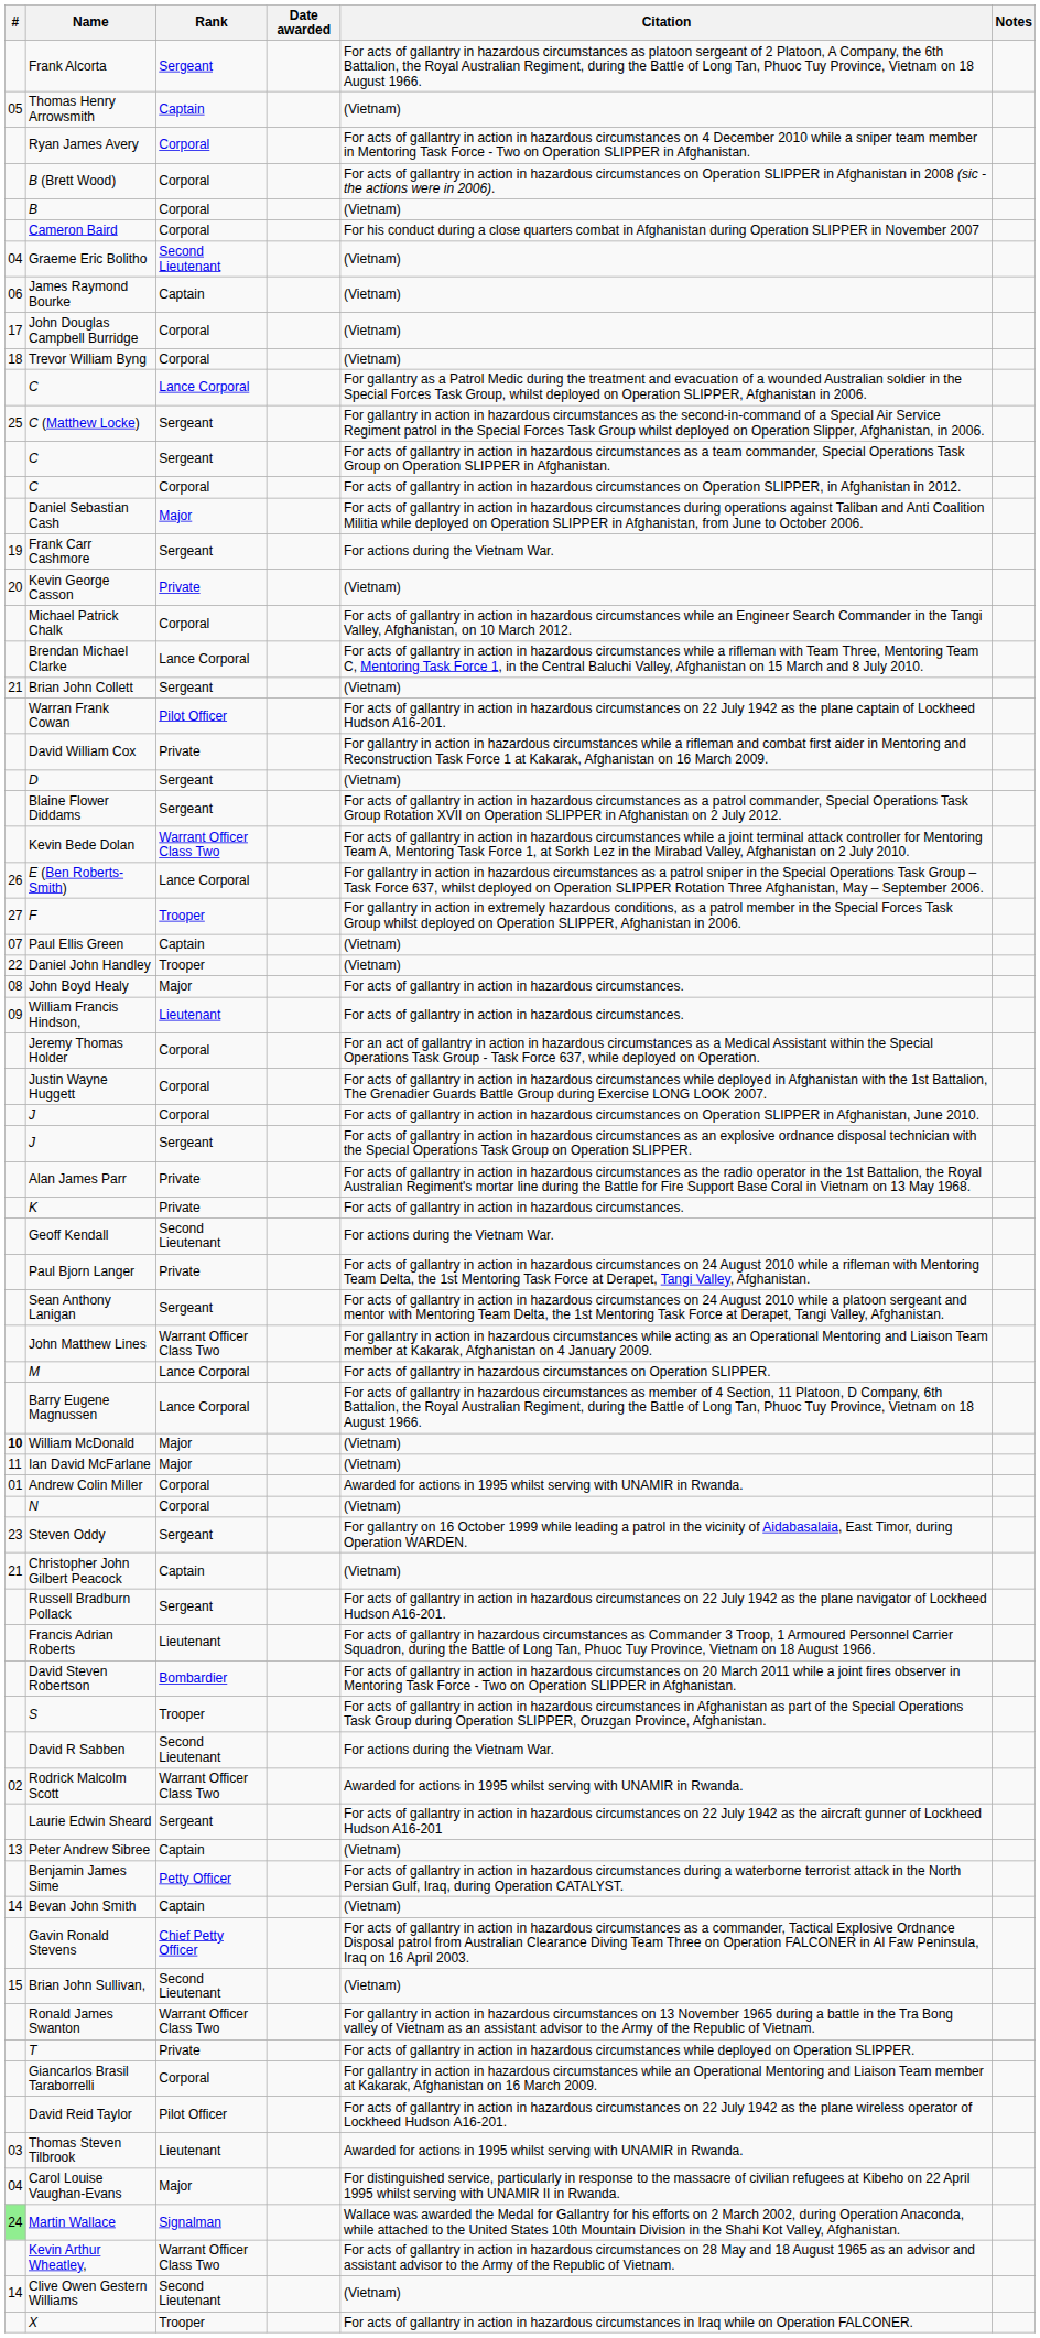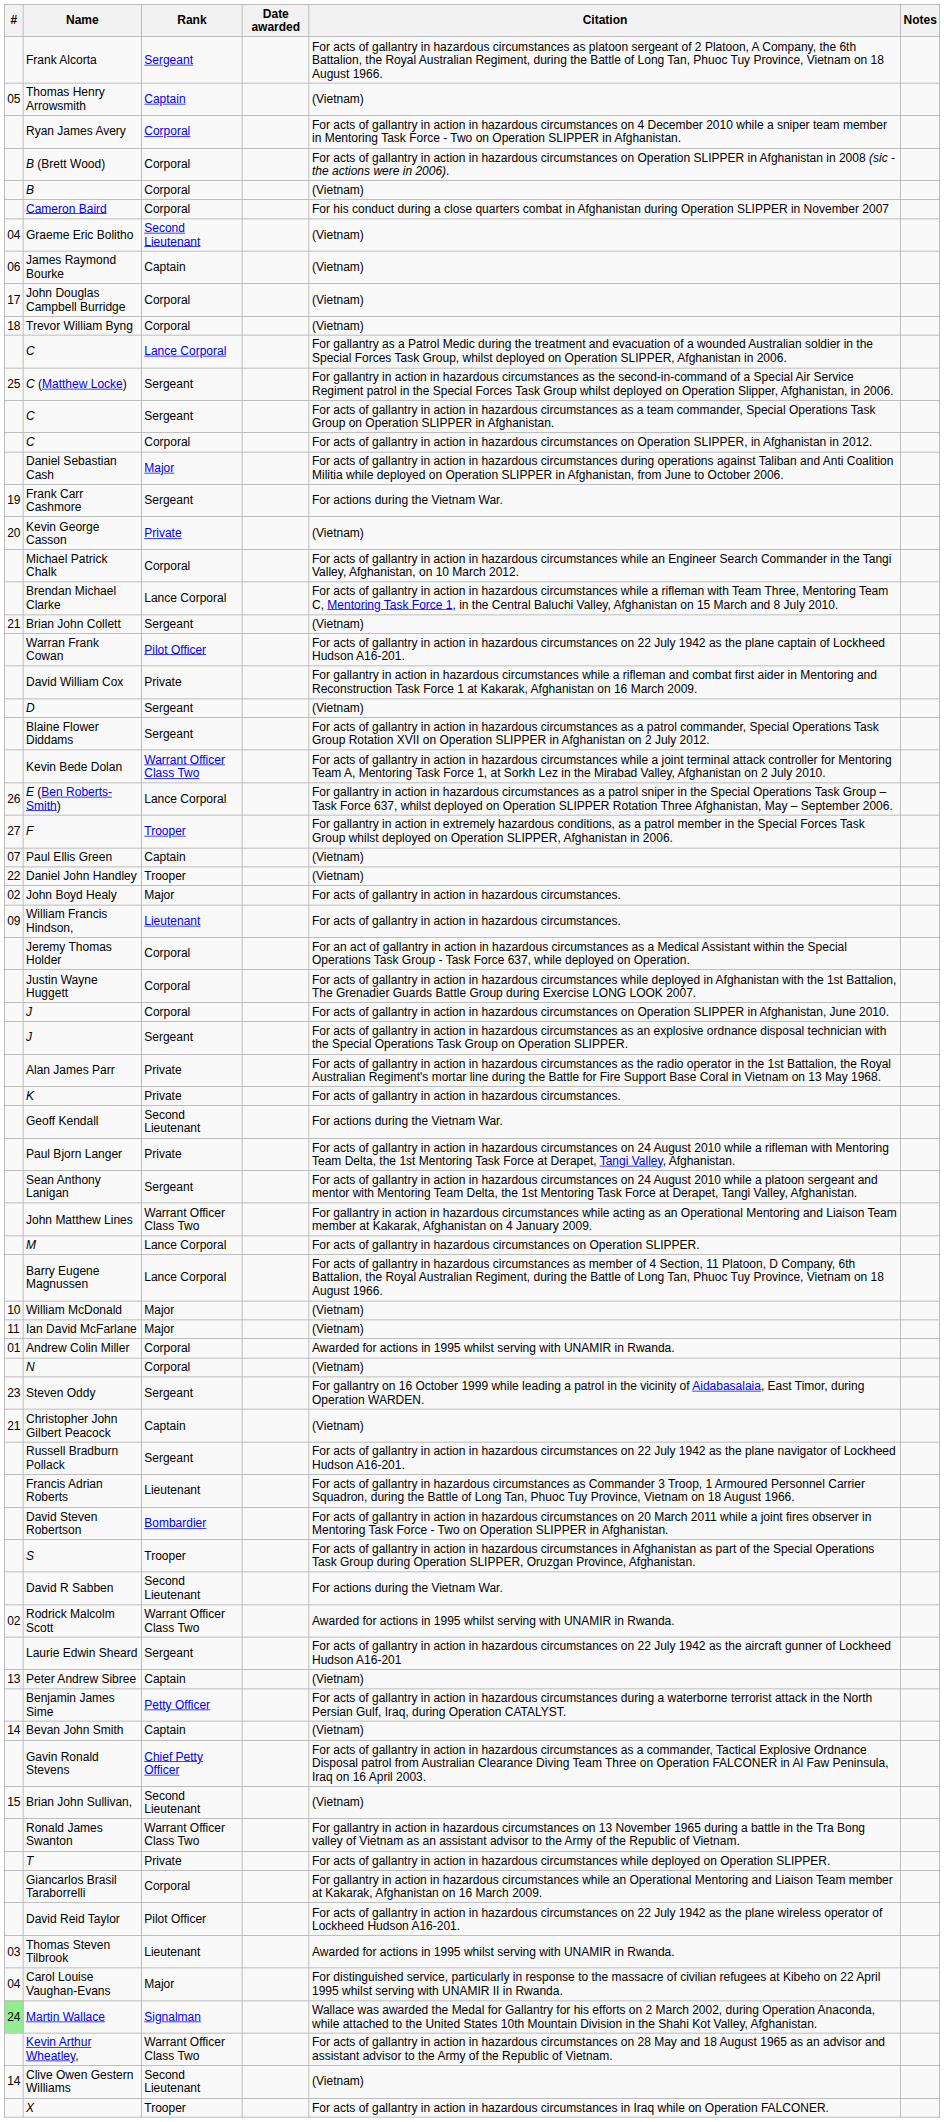 <table class="wikitable sortable">
 <tr>
 <th>#</th>
 <th>Name</th>
 <th>Rank</th>
 <th>Date awarded</th>
 <th>Citation</th>
 <th>Notes</th>
 </tr>
 <tr>
 <td></td>
 <td>Frank Alcorta</td>
 <td><a href='#'>Sergeant</a></td>
 <td></td>
 <td>For acts of gallantry in hazardous circumstances as platoon sergeant of 2 Platoon, A Company, the 6th Battalion, the Royal Australian Regiment, during the Battle of Long Tan, Phuoc Tuy Province, Vietnam on 18 August 1966.</td>
 <td></td>
 </tr>
 <tr>
 <td>05</td>
 <td>Thomas Henry Arrowsmith</td>
 <td><a href='#'>Captain</a></td>
 <td></td>
 <td>(Vietnam)</td>
 <td></td>
 </tr>
 <tr>
 <td></td>
 <td>Ryan James Avery</td>
 <td><a href='#'>Corporal</a></td>
 <td></td>
 <td>For acts of gallantry in action in hazardous circumstances on 4 December 2010 while a sniper team member in Mentoring Task Force - Two on Operation SLIPPER in Afghanistan.</td>
 <td></td>
 </tr>
 <tr>
 <td></td>
 <td><em>B</em> (Brett Wood)</td>
 <td>Corporal</td>
 <td></td>
 <td>For acts of gallantry in action in hazardous circumstances on Operation SLIPPER in Afghanistan in 2008 <em>(sic - the actions were in 2006)</em>.</td>
 <td></td>
 </tr>
 <tr>
 <td></td>
 <td><em>B</em></td>
 <td>Corporal</td>
 <td></td>
 <td>(Vietnam)</td>
 <td></td>
 </tr>
 <tr>
 <td></td>
 <td><a href='#'>Cameron Baird</a></td>
 <td>Corporal</td>
 <td></td>
 <td>For his conduct during a close quarters combat in Afghanistan during Operation SLIPPER in November 2007</td>
 <td></td>
 </tr>
 <tr>
 <td>04</td>
 <td>Graeme Eric Bolitho</td>
 <td><a href='#'>Second Lieutenant</a></td>
 <td></td>
 <td>(Vietnam)</td>
 <td></td>
 </tr>
 <tr>
 <td>06</td>
 <td>James Raymond Bourke</td>
 <td>Captain</td>
 <td></td>
 <td>(Vietnam)</td>
 <td></td>
 </tr>
 <tr>
 <td>17</td>
 <td>John Douglas Campbell Burridge</td>
 <td>Corporal</td>
 <td></td>
 <td>(Vietnam)</td>
 <td></td>
 </tr>
 <tr>
 <td>18</td>
 <td>Trevor William Byng</td>
 <td>Corporal</td>
 <td></td>
 <td>(Vietnam)</td>
 <td></td>
 </tr>
 <tr>
 <td></td>
 <td><em>C</em></td>
 <td><a href='#'>Lance Corporal</a></td>
 <td></td>
 <td>For gallantry as a Patrol Medic during the treatment and evacuation of a wounded Australian soldier in the Special Forces Task Group, whilst deployed on Operation SLIPPER, Afghanistan in 2006.</td>
 <td></td>
 </tr>
 <tr>
 <td>25</td>
 <td><em>C</em> (<a href='#'>Matthew Locke</a>)</td>
 <td>Sergeant</td>
 <td></td>
 <td>For gallantry in action in hazardous circumstances as the second-in-command of a Special Air Service Regiment patrol in the Special Forces Task Group whilst deployed on Operation Slipper, Afghanistan, in 2006.</td>
 <td></td>
 </tr>
 <tr>
 <td></td>
 <td><em>C</em></td>
 <td>Sergeant</td>
 <td></td>
 <td>For acts of gallantry in action in hazardous circumstances as a team commander, Special Operations Task Group on Operation SLIPPER in Afghanistan.</td>
 <td></td>
 </tr>
 <tr>
 <td></td>
 <td><em>C</em></td>
 <td>Corporal</td>
 <td></td>
 <td>For acts of gallantry in action in hazardous circumstances on Operation SLIPPER, in Afghanistan in 2012.</td>
 <td></td>
 </tr>
 <tr>
 <td></td>
 <td>Daniel Sebastian Cash</td>
 <td><a href='#'>Major</a></td>
 <td></td>
 <td>For acts of gallantry in action in hazardous circumstances during operations against Taliban and Anti Coalition Militia while deployed on Operation SLIPPER in Afghanistan, from June to October 2006.</td>
 <td></td>
 </tr>
 <tr>
 <td>19</td>
 <td>Frank Carr Cashmore</td>
 <td>Sergeant</td>
 <td></td>
 <td>For actions during the Vietnam War.</td>
 <td></td>
 </tr>
 <tr>
 <td>20</td>
 <td>Kevin George Casson</td>
 <td><a href='#'>Private</a></td>
 <td></td>
 <td>(Vietnam)</td>
 <td></td>
 </tr>
 <tr>
 <td></td>
 <td>Michael Patrick Chalk</td>
 <td>Corporal</td>
 <td></td>
 <td>For acts of gallantry in action in hazardous circumstances while an Engineer Search Commander in the Tangi Valley, Afghanistan, on 10 March 2012.</td>
 <td></td>
 </tr>
 <tr>
 <td></td>
 <td>Brendan Michael Clarke</td>
 <td>Lance Corporal</td>
 <td></td>
 <td>For acts of gallantry in action in hazardous circumstances while a rifleman with Team Three, Mentoring Team C, <a href='#'>Mentoring Task Force 1</a>, in the Central Baluchi Valley, Afghanistan on 15 March and 8 July 2010.</td>
 <td></td>
 </tr>
 <tr>
 <td>21</td>
 <td>Brian John Collett</td>
 <td>Sergeant</td>
 <td></td>
 <td>(Vietnam)</td>
 <td></td>
 </tr>
 <tr>
 <td></td>
 <td>Warran Frank Cowan</td>
 <td><a href='#'>Pilot Officer</a></td>
 <td></td>
 <td>For acts of gallantry in action in hazardous circumstances on 22 July 1942 as the plane captain of Lockheed Hudson A16-201.</td>
 <td></td>
 </tr>
 <tr>
 <td></td>
 <td>David William Cox</td>
 <td>Private</td>
 <td></td>
 <td>For gallantry in action in hazardous circumstances while a rifleman and combat first aider in Mentoring and Reconstruction Task Force 1 at Kakarak, Afghanistan on 16 March 2009.</td>
 <td></td>
 </tr>
 <tr>
 <td></td>
 <td><em>D</em></td>
 <td>Sergeant</td>
 <td></td>
 <td>(Vietnam)</td>
 <td></td>
 </tr>
 <tr>
 <td></td>
 <td>Blaine Flower Diddams</td>
 <td>Sergeant</td>
 <td></td>
 <td>For acts of gallantry in action in hazardous circumstances as a patrol commander, Special Operations Task Group Rotation XVII on Operation SLIPPER in Afghanistan on 2 July 2012.</td>
 <td></td>
 </tr>
 <tr>
 <td></td>
 <td>Kevin Bede Dolan</td>
 <td><a href='#'>Warrant Officer Class Two</a></td>
 <td></td>
 <td>For acts of gallantry in action in hazardous circumstances while a joint terminal attack controller for Mentoring Team A, Mentoring Task Force 1, at Sorkh Lez in the Mirabad Valley, Afghanistan on 2 July 2010.</td>
 <td></td>
 </tr>
 <tr>
 <td>26</td>
 <td><em>E</em> (<a href='#'>Ben Roberts-Smith</a>)</td>
 <td>Lance Corporal</td>
 <td></td>
 <td>For gallantry in action in hazardous circumstances as a patrol sniper in the Special Operations Task Group – Task Force 637, whilst deployed on Operation SLIPPER Rotation Three Afghanistan, May – September 2006.</td>
 <td></td>
 </tr>
 <tr>
 <td>27</td>
 <td><em>F</em></td>
 <td><a href='#'>Trooper</a></td>
 <td></td>
 <td>For gallantry in action in extremely hazardous conditions, as a patrol member in the Special Forces Task Group whilst deployed on Operation SLIPPER, Afghanistan in 2006.</td>
 <td></td>
 </tr>
 <tr>
 <td>07</td>
 <td>Paul Ellis Green</td>
 <td>Captain</td>
 <td></td>
 <td>(Vietnam)</td>
 <td></td>
 </tr>
 <tr>
 <td>22</td>
 <td>Daniel John Handley</td>
 <td>Trooper</td>
 <td></td>
 <td>(Vietnam)</td>
 <td></td>
 </tr>
 <tr>
-<td>08</td>
+<td>02</td>
 <td>John Boyd Healy</td>
 <td>Major</td>
 <td></td>
 <td>For acts of gallantry in action in hazardous circumstances.</td>
 <td></td>
 </tr>
 <tr>
 <td>09</td>
 <td>William Francis Hindson, </td>
 <td><a href='#'>Lieutenant</a></td>
 <td></td>
 <td>For acts of gallantry in action in hazardous circumstances.</td>
 <td></td>
 </tr>
 <tr>
 <td></td>
 <td>Jeremy Thomas Holder</td>
 <td>Corporal</td>
 <td></td>
 <td>For an act of gallantry in action in hazardous circumstances as a Medical Assistant within the Special Operations Task Group - Task Force 637, while deployed on Operation.</td>
 <td></td>
 </tr>
 <tr>
 <td></td>
 <td>Justin Wayne Huggett</td>
 <td>Corporal</td>
 <td></td>
 <td>For acts of gallantry in action in hazardous circumstances while deployed in Afghanistan with the 1st Battalion, The Grenadier Guards Battle Group during Exercise LONG LOOK 2007.</td>
 <td></td>
 </tr>
 <tr>
 <td></td>
 <td><em>J</em></td>
 <td>Corporal</td>
 <td></td>
 <td>For acts of gallantry in action in hazardous circumstances on Operation SLIPPER in Afghanistan, June 2010.</td>
 <td></td>
 </tr>
 <tr>
 <td></td>
 <td><em>J</em></td>
 <td>Sergeant</td>
 <td></td>
 <td>For acts of gallantry in action in hazardous circumstances as an explosive ordnance disposal technician with the Special Operations Task Group on Operation SLIPPER.</td>
 <td></td>
 </tr>
 <tr>
 <td></td>
 <td>Alan James Parr</td>
 <td>Private</td>
 <td></td>
 <td>For acts of gallantry in action in hazardous circumstances as the radio operator in the 1st Battalion, the Royal Australian Regiment's mortar line during the Battle for Fire Support Base Coral in Vietnam on 13 May 1968.</td>
 <td></td>
 </tr>
 <tr>
 <td></td>
 <td><em>K</em></td>
 <td>Private</td>
 <td></td>
 <td>For acts of gallantry in action in hazardous circumstances.</td>
 <td></td>
 </tr>
 <tr>
 <td></td>
 <td>Geoff Kendall</td>
 <td>Second Lieutenant</td>
 <td></td>
 <td>For actions during the Vietnam War.</td>
 <td></td>
 </tr>
 <tr>
 <td></td>
 <td>Paul Bjorn Langer</td>
 <td>Private</td>
 <td></td>
 <td>For acts of gallantry in action in hazardous circumstances on 24 August 2010 while a rifleman with Mentoring Team Delta, the 1st Mentoring Task Force at Derapet, <a href='#'>Tangi Valley</a>, Afghanistan.</td>
 <td></td>
 </tr>
 <tr>
 <td></td>
 <td>Sean Anthony Lanigan</td>
 <td>Sergeant</td>
 <td></td>
 <td>For acts of gallantry in action in hazardous circumstances on 24 August 2010 while a platoon sergeant and mentor with Mentoring Team Delta, the 1st Mentoring Task Force at Derapet, Tangi Valley, Afghanistan.</td>
 <td></td>
 </tr>
 <tr>
 <td></td>
 <td>John Matthew Lines</td>
 <td>Warrant Officer Class Two</td>
 <td></td>
 <td>For gallantry in action in hazardous circumstances while acting as an Operational Mentoring and Liaison Team member at Kakarak, Afghanistan on 4 January 2009.</td>
 <td></td>
 </tr>
 <tr>
 <td></td>
 <td><em>M</em></td>
 <td>Lance Corporal</td>
 <td></td>
 <td>For acts of gallantry in hazardous circumstances on Operation SLIPPER.</td>
 <td></td>
 </tr>
 <tr>
 <td></td>
 <td>Barry Eugene Magnussen</td>
 <td>Lance Corporal</td>
 <td></td>
 <td>For acts of gallantry in hazardous circumstances as member of 4 Section, 11 Platoon, D Company, 6th Battalion, the Royal Australian Regiment, during the Battle of Long Tan, Phuoc Tuy Province, Vietnam on 18 August 1966.</td>
 <td></td>
 </tr>
 <tr>
-<td><strong>10</strong></td>
+<td>10</td>
 <td>William McDonald</td>
 <td>Major</td>
 <td></td>
 <td>(Vietnam)</td>
 <td></td>
 </tr>
 <tr>
 <td>11</td>
 <td>Ian David McFarlane</td>
 <td>Major</td>
 <td></td>
 <td>(Vietnam)</td>
 <td></td>
 </tr>
 <tr>
 <td>01</td>
 <td>Andrew Colin Miller</td>
 <td>Corporal</td>
 <td></td>
 <td>Awarded for actions in 1995 whilst serving with UNAMIR in Rwanda.</td>
 <td></td>
 </tr>
 <tr>
 <td></td>
 <td><em>N</em></td>
 <td>Corporal</td>
 <td></td>
 <td>(Vietnam)</td>
 <td></td>
 </tr>
 <tr>
 <td>23</td>
 <td>Steven Oddy</td>
 <td>Sergeant</td>
 <td></td>
 <td>For gallantry on 16 October 1999 while leading a patrol in the vicinity of <a href='#'>Aidabasalaia</a>, East Timor, during Operation WARDEN.</td>
 <td></td>
 </tr>
 <tr>
 <td>21</td>
 <td>Christopher John Gilbert Peacock</td>
 <td>Captain</td>
 <td></td>
 <td>(Vietnam)</td>
 <td></td>
 </tr>
 <tr>
 <td></td>
 <td>Russell Bradburn Pollack</td>
 <td>Sergeant</td>
 <td></td>
 <td>For acts of gallantry in action in hazardous circumstances on 22 July 1942 as the plane navigator of Lockheed Hudson A16-201.</td>
 <td></td>
 </tr>
 <tr>
 <td></td>
 <td>Francis Adrian Roberts</td>
 <td>Lieutenant</td>
 <td></td>
 <td>For acts of gallantry in hazardous circumstances as Commander 3 Troop, 1 Armoured Personnel Carrier Squadron, during the Battle of Long Tan, Phuoc Tuy Province, Vietnam on 18 August 1966.</td>
 <td></td>
 </tr>
 <tr>
 <td></td>
 <td>David Steven Robertson</td>
 <td><a href='#'>Bombardier</a></td>
 <td></td>
 <td>For acts of gallantry in action in hazardous circumstances on 20 March 2011 while a joint fires observer in Mentoring Task Force - Two on Operation SLIPPER in Afghanistan.</td>
 <td></td>
 </tr>
 <tr>
 <td></td>
 <td><em>S</em></td>
 <td>Trooper</td>
 <td></td>
 <td>For acts of gallantry in action in hazardous circumstances in Afghanistan as part of the Special Operations Task Group during Operation SLIPPER, Oruzgan Province, Afghanistan.</td>
 <td></td>
 </tr>
 <tr>
 <td></td>
 <td>David R Sabben</td>
 <td>Second Lieutenant</td>
 <td></td>
 <td>For actions during the Vietnam War.</td>
 <td></td>
 </tr>
 <tr>
 <td>02</td>
 <td>Rodrick Malcolm Scott</td>
 <td>Warrant Officer Class Two</td>
 <td></td>
 <td>Awarded for actions in 1995 whilst serving with UNAMIR in Rwanda.</td>
 <td></td>
 </tr>
 <tr>
 <td></td>
 <td>Laurie Edwin Sheard</td>
 <td>Sergeant</td>
 <td></td>
 <td>For acts of gallantry in action in hazardous circumstances on 22 July 1942 as the aircraft gunner of Lockheed Hudson A16-201</td>
 <td></td>
 </tr>
 <tr>
 <td>13</td>
 <td>Peter Andrew Sibree</td>
 <td>Captain</td>
 <td></td>
 <td>(Vietnam)</td>
 <td></td>
 </tr>
 <tr>
 <td></td>
 <td>Benjamin James Sime</td>
 <td><a href='#'>Petty Officer</a></td>
 <td></td>
 <td>For acts of gallantry in action in hazardous circumstances during a waterborne terrorist attack in the North Persian Gulf, Iraq, during Operation CATALYST.</td>
 <td></td>
 </tr>
 <tr>
 <td>14</td>
 <td>Bevan John Smith</td>
 <td>Captain</td>
 <td></td>
 <td>(Vietnam)</td>
 <td></td>
 </tr>
 <tr>
 <td></td>
 <td>Gavin Ronald Stevens</td>
 <td><a href='#'>Chief Petty Officer</a></td>
 <td></td>
 <td>For acts of gallantry in action in hazardous circumstances as a commander, Tactical Explosive Ordnance Disposal patrol from Australian Clearance Diving Team Three on Operation FALCONER in Al Faw Peninsula, Iraq on 16 April 2003.</td>
 <td></td>
 </tr>
 <tr>
 <td>15</td>
 <td>Brian John Sullivan, </td>
 <td>Second Lieutenant</td>
 <td></td>
 <td>(Vietnam)</td>
 <td></td>
 </tr>
 <tr>
 <td></td>
 <td>Ronald James Swanton</td>
 <td>Warrant Officer Class Two</td>
 <td></td>
 <td>For gallantry in action in hazardous circumstances on 13 November 1965 during a battle in the Tra Bong valley of Vietnam as an assistant advisor to the Army of the Republic of Vietnam.</td>
 <td></td>
 </tr>
 <tr>
 <td></td>
 <td><em>T</em></td>
 <td>Private</td>
 <td></td>
 <td>For acts of gallantry in action in hazardous circumstances while deployed on Operation SLIPPER.</td>
 <td></td>
 </tr>
 <tr>
 <td></td>
 <td>Giancarlos Brasil Taraborrelli</td>
 <td>Corporal</td>
 <td></td>
 <td>For gallantry in action in hazardous circumstances while an Operational Mentoring and Liaison Team member at Kakarak, Afghanistan on 16 March 2009.</td>
 <td></td>
 </tr>
 <tr>
 <td></td>
 <td>David Reid Taylor</td>
 <td>Pilot Officer</td>
 <td></td>
 <td>For acts of gallantry in action in hazardous circumstances on 22 July 1942 as the plane wireless operator of Lockheed Hudson A16-201.</td>
 <td></td>
 </tr>
 <tr>
 <td>03</td>
 <td>Thomas Steven Tilbrook</td>
 <td>Lieutenant</td>
 <td></td>
 <td>Awarded for actions in 1995 whilst serving with UNAMIR in Rwanda.</td>
 <td></td>
 </tr>
 <tr>
 <td>04</td>
 <td>Carol Louise Vaughan-Evans</td>
 <td>Major</td>
 <td></td>
 <td>For distinguished service, particularly in response to the massacre of civilian refugees at Kibeho on 22 April 1995 whilst serving with UNAMIR II in Rwanda.</td>
 <td></td>
 </tr>
 <tr>
 <td style="background: lightgreen;">24</td>
 <td><a href='#'>Martin Wallace</a></td>
 <td><a href='#'>Signalman</a></td>
 <td></td>
 <td>Wallace was awarded the Medal for Gallantry for his efforts on 2 March 2002, during Operation Anaconda, while attached to the United States 10th Mountain Division in the Shahi Kot Valley, Afghanistan.</td>
 <td></td>
 </tr>
 <tr>
 <td></td>
 <td><a href='#'>Kevin Arthur Wheatley</a>, </td>
 <td>Warrant Officer Class Two</td>
 <td></td>
 <td>For acts of gallantry in action in hazardous circumstances on 28 May and 18 August 1965 as an advisor and assistant advisor to the Army of the Republic of Vietnam.</td>
 <td></td>
 </tr>
 <tr>
 <td>14</td>
 <td>Clive Owen Gestern Williams</td>
 <td>Second Lieutenant</td>
 <td></td>
 <td>(Vietnam)</td>
 <td></td>
 </tr>
 <tr>
 <td></td>
 <td><em>X</em></td>
 <td>Trooper</td>
 <td></td>
 <td>For acts of gallantry in action in hazardous circumstances in Iraq while on Operation FALCONER.</td>
 <td></td>
 </tr>
 </table>
